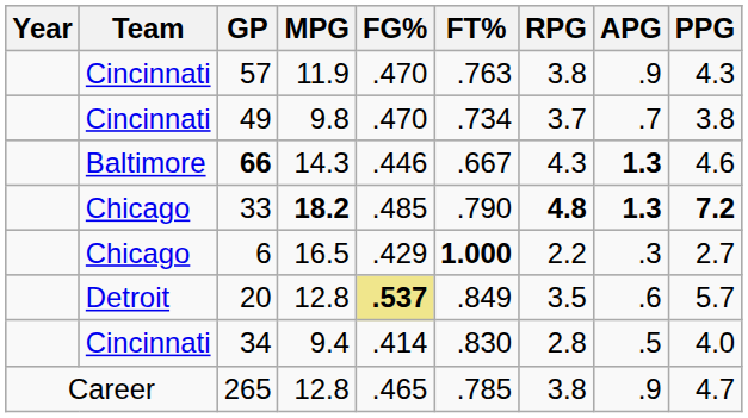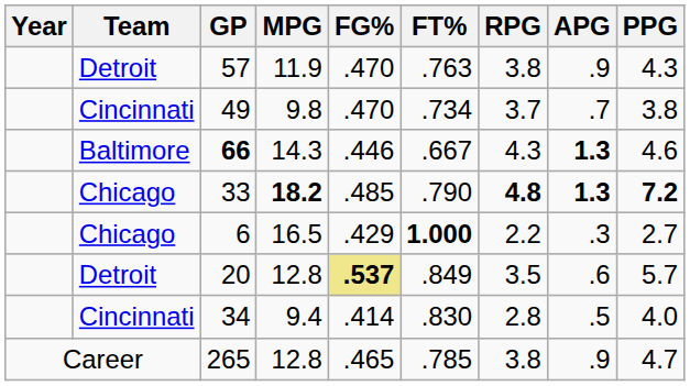 <table class="wikitable sortable" style="font-size:95%; text-align:right;">
 <tr>
 <th>Year</th>
 <th>Team</th>
 <th>GP</th>
 <th>MPG</th>
 <th>FG%</th>
 <th>FT%</th>
 <th>RPG</th>
 <th>APG</th>
 <th>PPG</th>
 </tr>
 <tr>
 <td style="text-align:left;"></td>
-<td style="text-align:left;"><a href='#'>Cincinnati</a></td>
+<td style="text-align:left;"><a href='#'>Detroit</a></td>
 <td>57</td>
 <td>11.9</td>
 <td>.470</td>
 <td>.763</td>
 <td>3.8</td>
 <td>.9</td>
 <td>4.3</td>
 </tr>
 <tr>
 <td style="text-align:left;"></td>
 <td style="text-align:left;"><a href='#'>Cincinnati</a></td>
 <td>49</td>
 <td>9.8</td>
 <td>.470</td>
 <td>.734</td>
 <td>3.7</td>
 <td>.7</td>
 <td>3.8</td>
 </tr>
 <tr>
 <td style="text-align:left;"></td>
 <td style="text-align:left;"><a href='#'>Baltimore</a></td>
 <td><strong>66</strong></td>
 <td>14.3</td>
 <td>.446</td>
 <td>.667</td>
 <td>4.3</td>
 <td><strong>1.3</strong></td>
 <td>4.6</td>
 </tr>
 <tr>
 <td style="text-align:left;"></td>
 <td style="text-align:left;"><a href='#'>Chicago</a></td>
 <td>33</td>
 <td><strong>18.2</strong></td>
 <td>.485</td>
 <td>.790</td>
 <td><strong>4.8</strong></td>
 <td><strong>1.3</strong></td>
 <td><strong>7.2</strong></td>
 </tr>
 <tr>
 <td style="text-align:left;"></td>
 <td style="text-align:left;"><a href='#'>Chicago</a></td>
 <td>6</td>
 <td>16.5</td>
 <td>.429</td>
 <td><strong>1.000</strong></td>
 <td>2.2</td>
 <td>.3</td>
 <td>2.7</td>
 </tr>
 <tr>
 <td style="text-align:left;"></td>
 <td style="text-align:left;"><a href='#'>Detroit</a></td>
 <td>20</td>
 <td>12.8</td>
 <td style="background: khaki;"><strong>.537</strong></td>
 <td>.849</td>
 <td>3.5</td>
 <td>.6</td>
 <td>5.7</td>
 </tr>
 <tr>
 <td style="text-align:left;"></td>
 <td style="text-align:left;"><a href='#'>Cincinnati</a></td>
 <td>34</td>
 <td>9.4</td>
 <td>.414</td>
 <td>.830</td>
 <td>2.8</td>
 <td>.5</td>
 <td>4.0</td>
 </tr>
 <tr class="sortbottom">
 <td style="text-align:center;" colspan="2">Career</td>
 <td>265</td>
 <td>12.8</td>
 <td>.465</td>
 <td>.785</td>
 <td>3.8</td>
 <td>.9</td>
 <td>4.7</td>
 </tr>
 </table>
